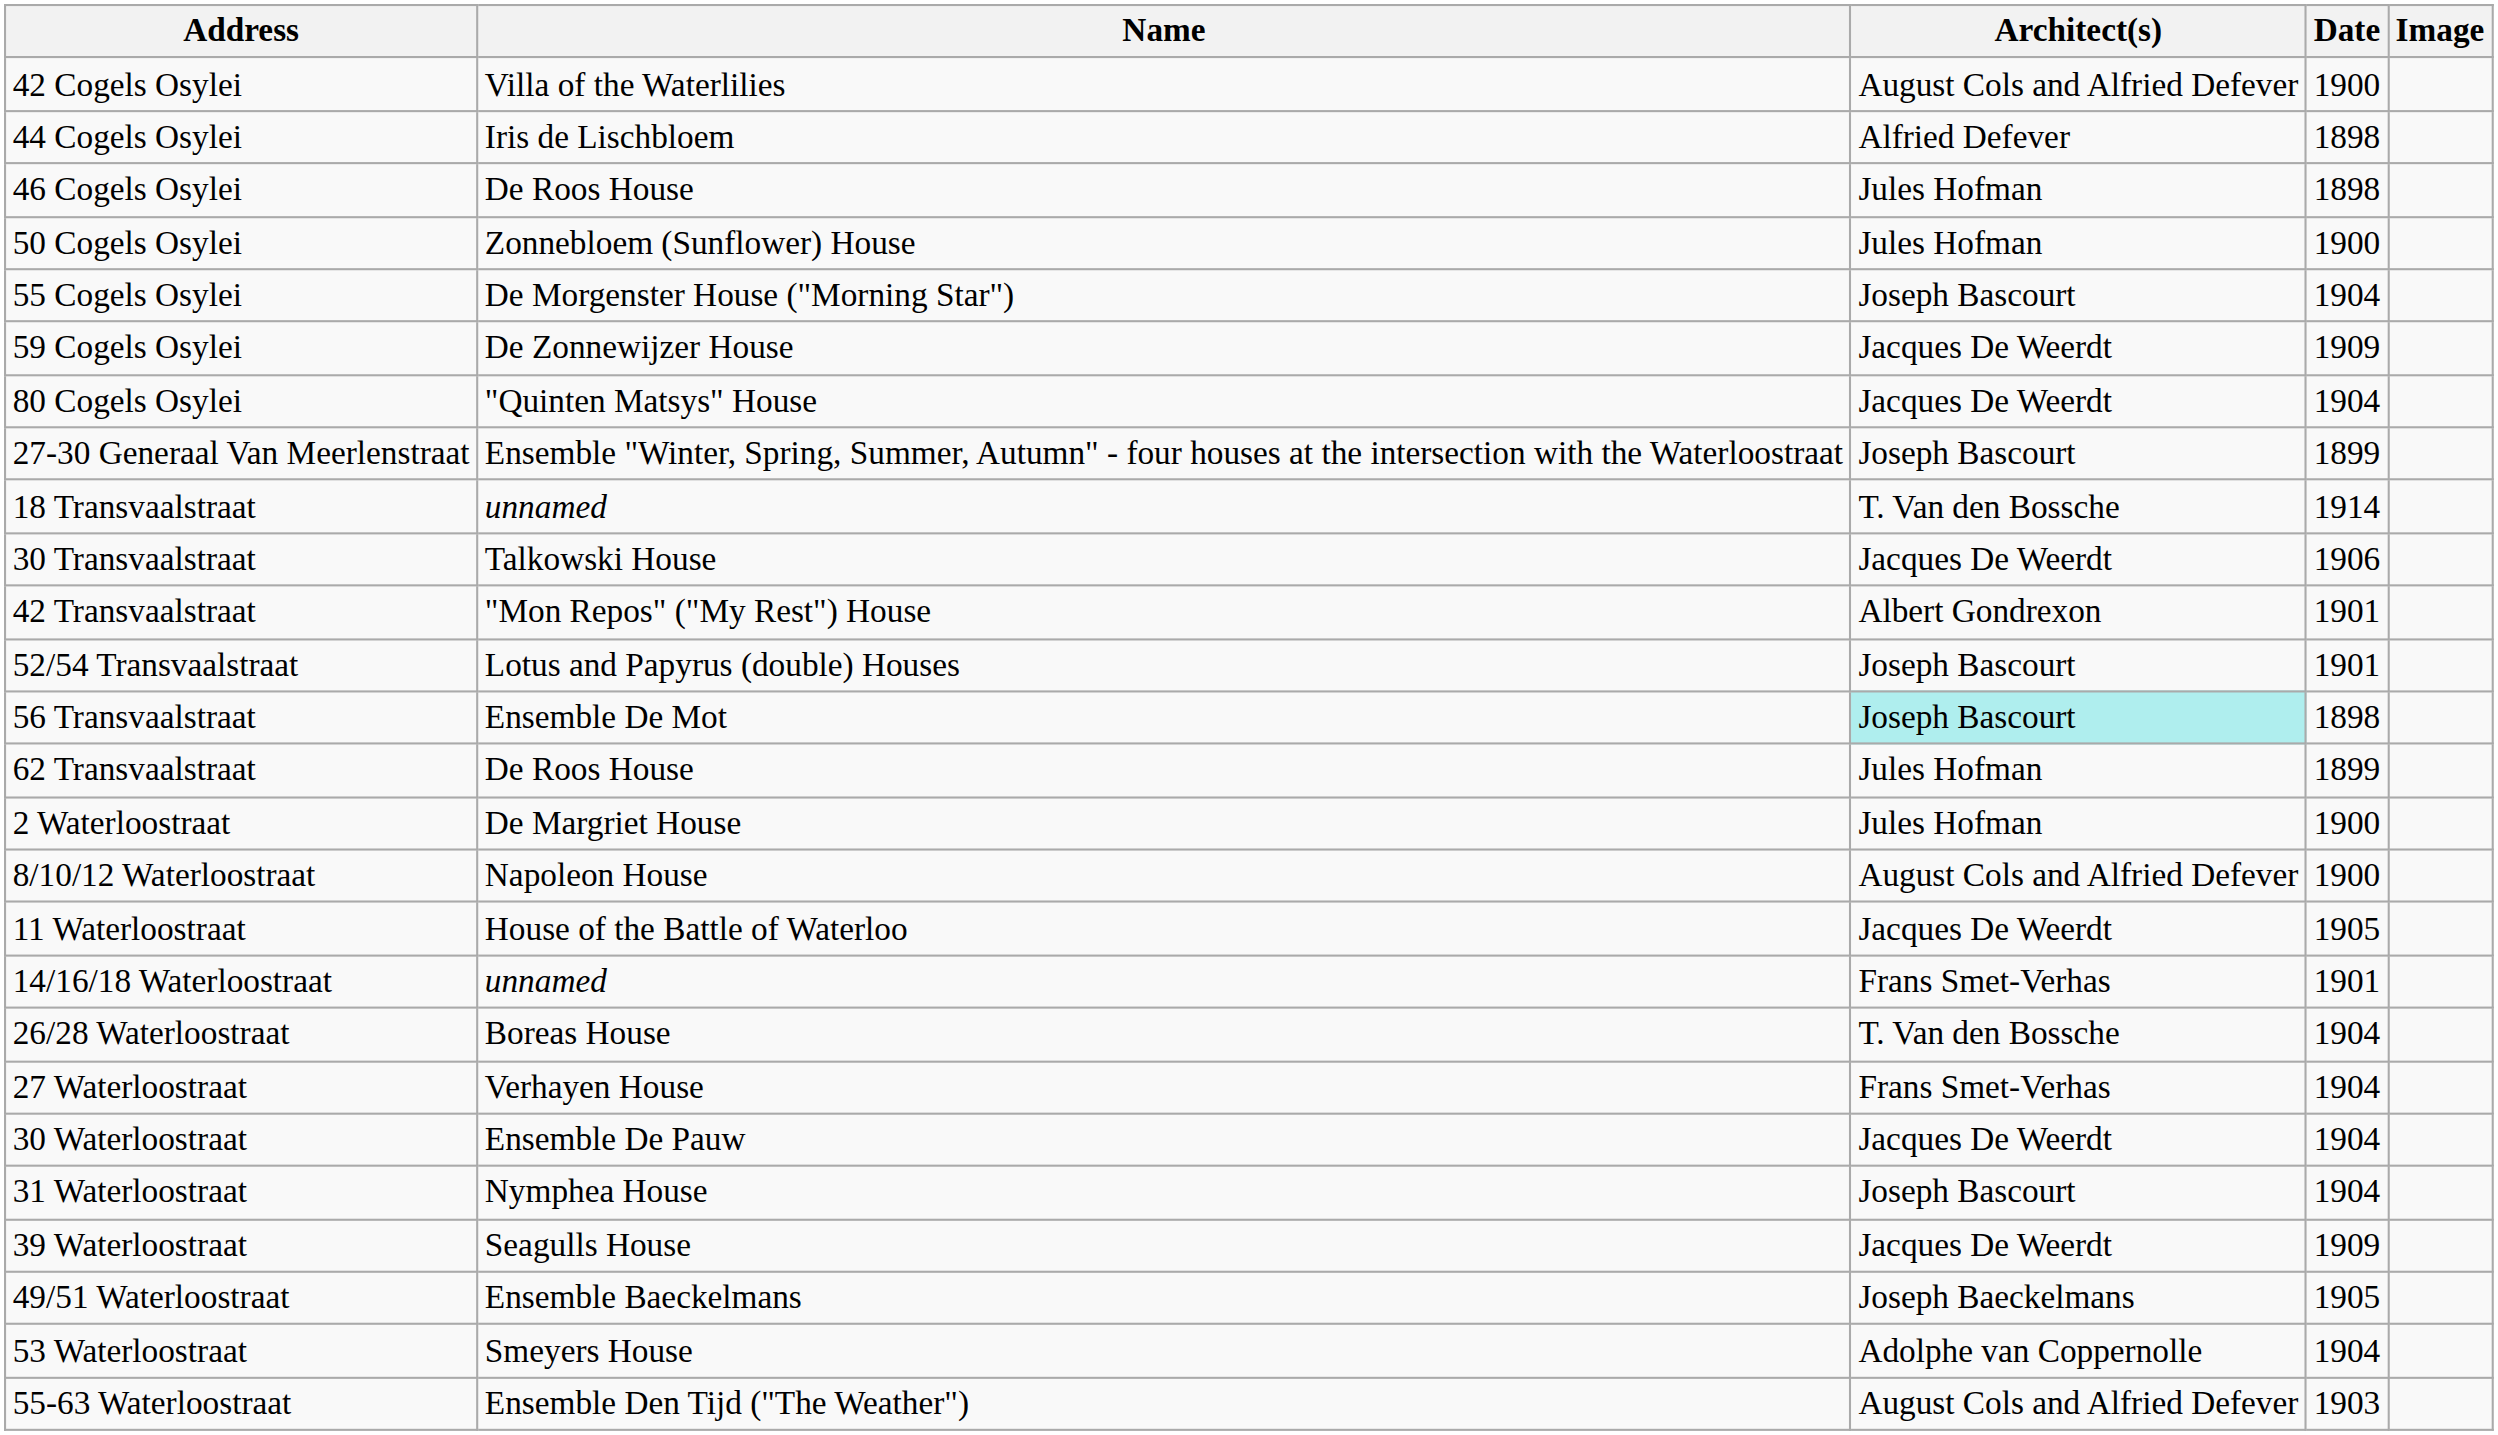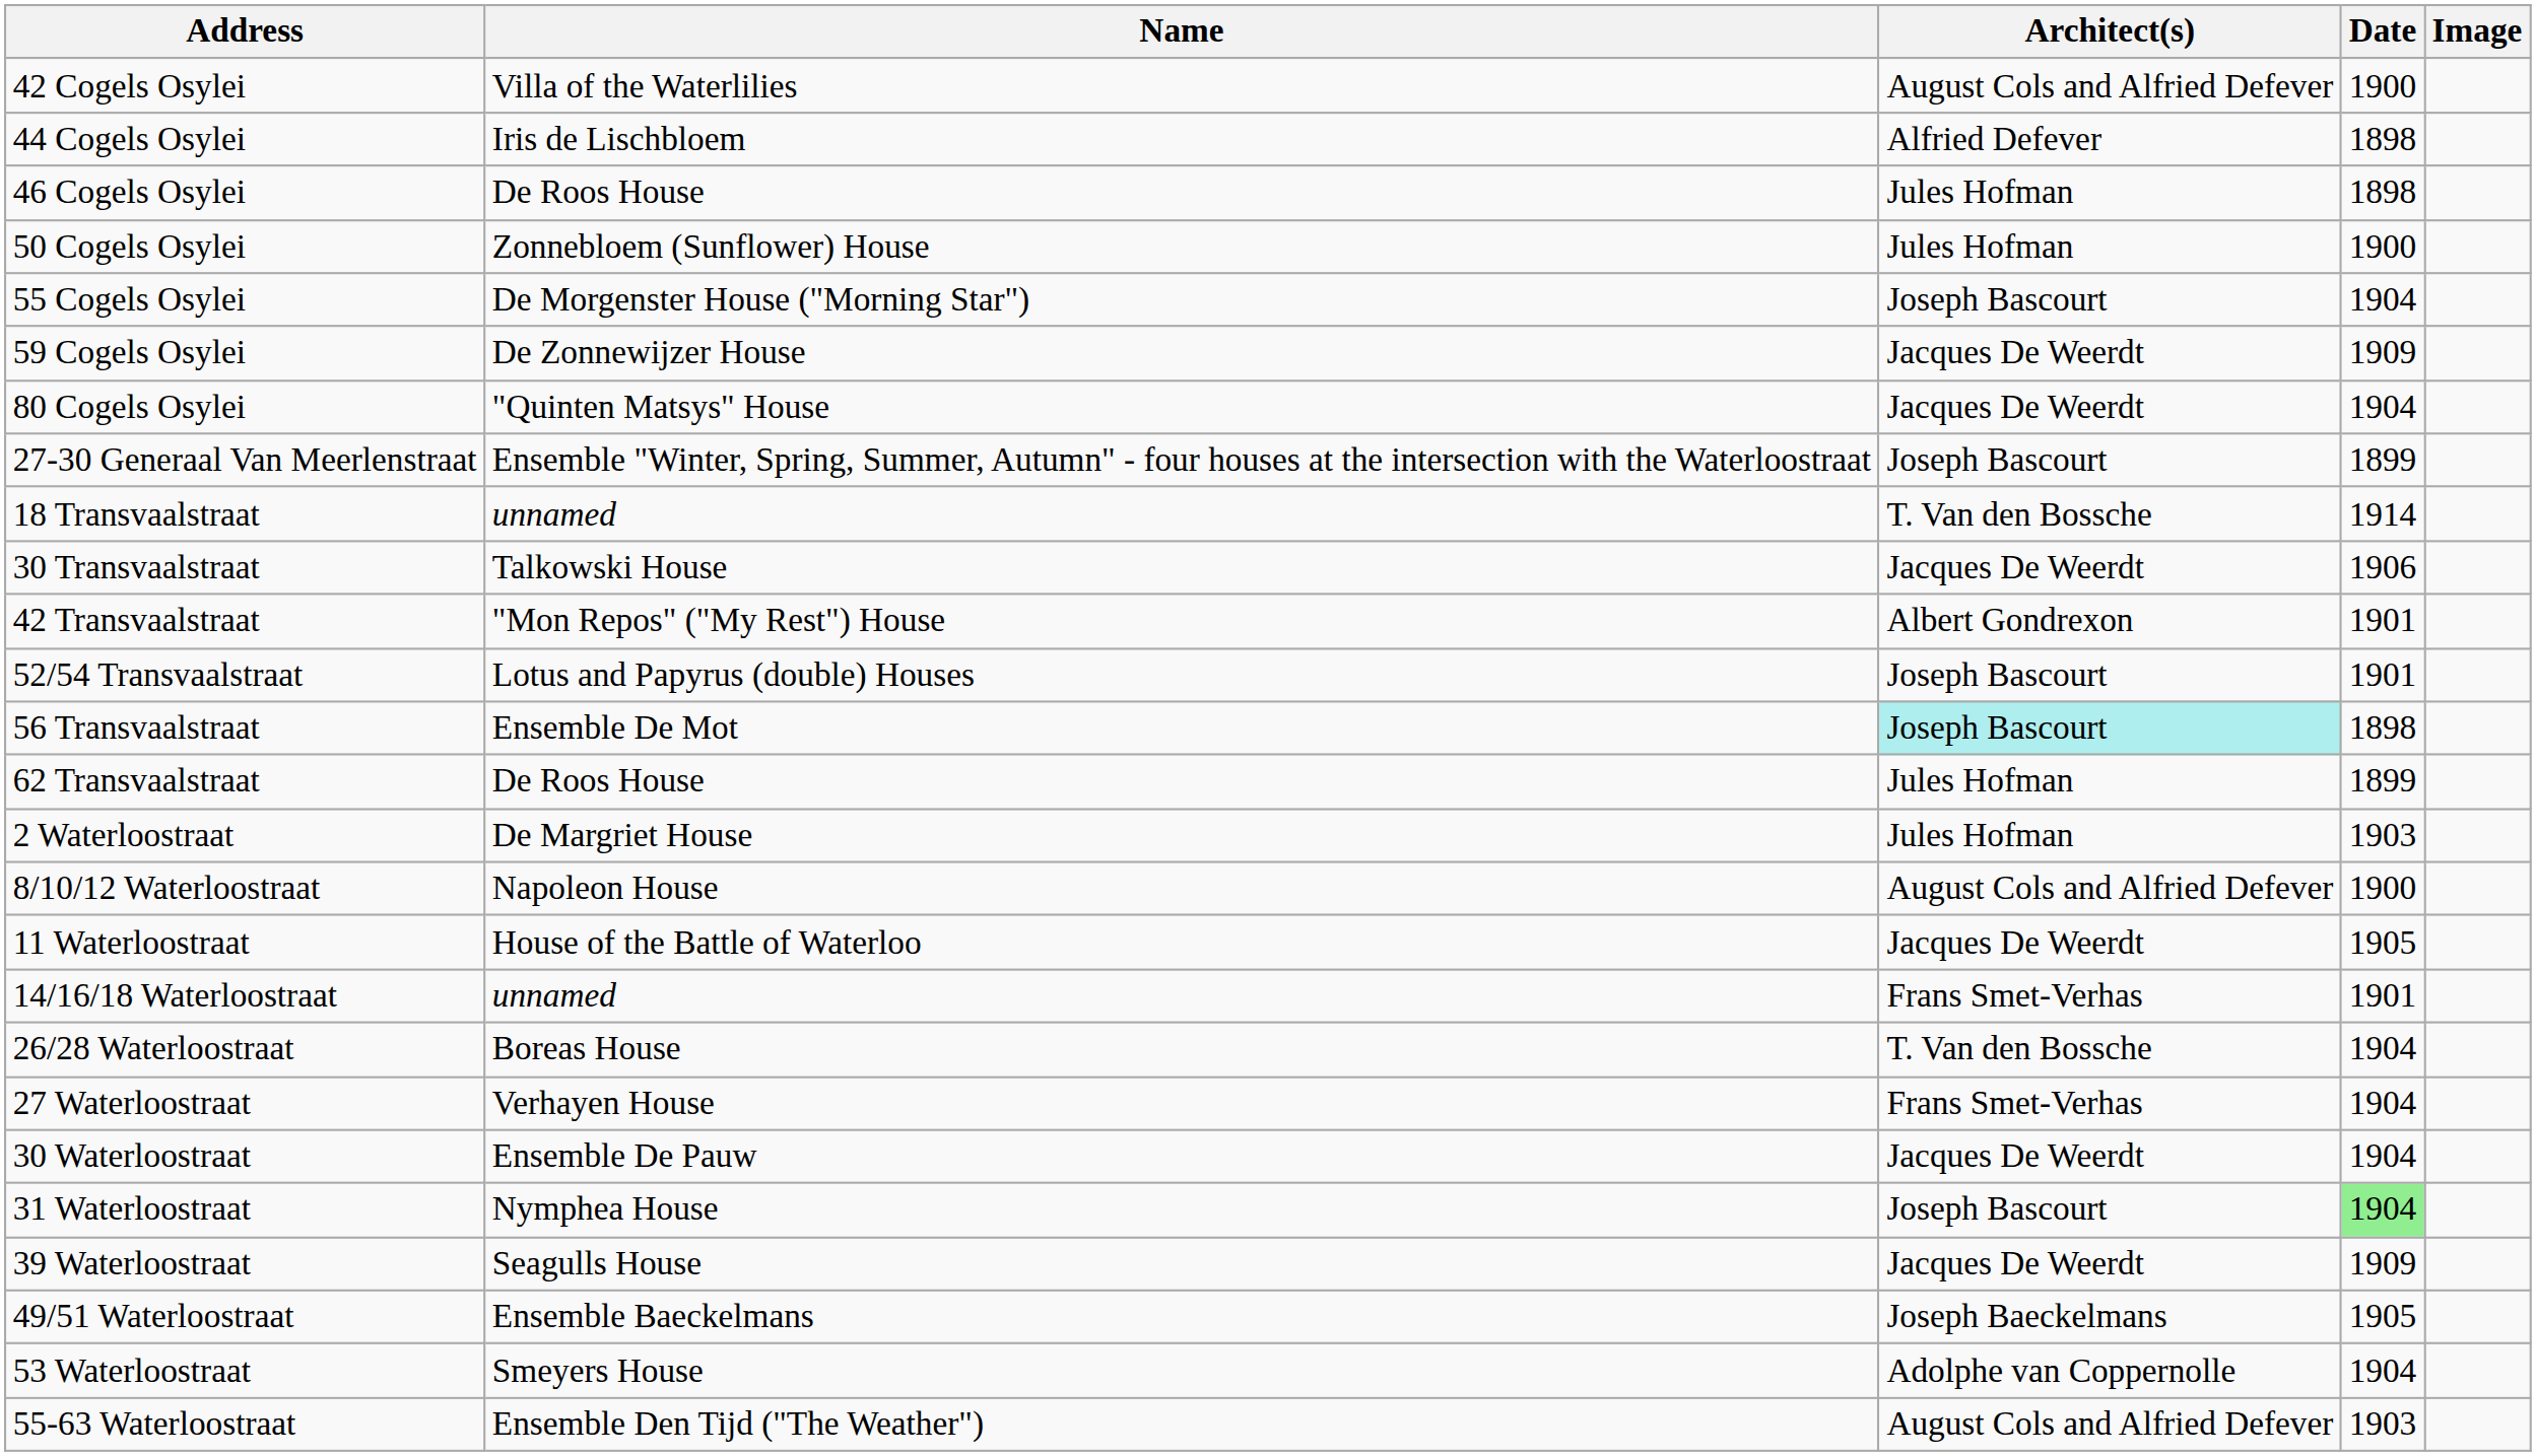 <table class="wikitable" border="1">
 <tr>
 <th>Address</th>
 <th>Name</th>
 <th>Architect(s)</th>
 <th>Date</th>
 <th>Image</th>
 </tr>
 <tr>
 <td align="left">42 Cogels Osylei</td>
 <td align="left">Villa of the Waterlilies</td>
 <td align="left">August Cols and Alfried Defever</td>
 <td align="left">1900</td>
 <td></td>
 </tr>
 <tr>
 <td align="left">44 Cogels Osylei</td>
 <td align="left">Iris de Lischbloem</td>
 <td align="left">Alfried Defever</td>
 <td align="left">1898</td>
 <td></td>
 </tr>
 <tr>
 <td align="left">46 Cogels Osylei</td>
 <td align="left">De Roos House</td>
 <td align="left">Jules Hofman</td>
 <td align="left">1898</td>
 <td></td>
 </tr>
 <tr>
 <td align="left">50 Cogels Osylei</td>
 <td align="left">Zonnebloem (Sunflower) House</td>
 <td align="left">Jules Hofman</td>
 <td align="left">1900</td>
 <td></td>
 </tr>
 <tr>
 <td align="left">55 Cogels Osylei</td>
 <td align="left">De Morgenster House ("Morning Star")</td>
 <td align="left">Joseph Bascourt</td>
 <td align="left">1904</td>
 <td></td>
 </tr>
 <tr>
 <td align="left">59 Cogels Osylei</td>
 <td align="left">De Zonnewijzer House</td>
 <td align="left">Jacques De Weerdt</td>
 <td align="left">1909</td>
 <td></td>
 </tr>
 <tr>
 <td align="left">80 Cogels Osylei</td>
 <td align="left">"Quinten Matsys" House</td>
 <td align="left">Jacques De Weerdt</td>
 <td align="left">1904</td>
 <td></td>
 </tr>
 <tr>
 <td align="left">27-30 Generaal Van Meerlenstraat</td>
 <td align="left">Ensemble "Winter, Spring, Summer, Autumn" - four houses at the intersection with the Waterloostraat</td>
 <td align="left">Joseph Bascourt</td>
 <td align="left">1899</td>
 <td></td>
 </tr>
 <tr>
 <td align="left">18 Transvaalstraat</td>
 <td align="left"><em>unnamed</em></td>
 <td align="left">T. Van den Bossche</td>
 <td align="left">1914</td>
 <td></td>
 </tr>
 <tr>
 <td align="left">30 Transvaalstraat</td>
 <td align="left">Talkowski House</td>
 <td align="left">Jacques De Weerdt</td>
 <td align="left">1906</td>
 <td></td>
 </tr>
 <tr>
 <td align="left">42 Transvaalstraat</td>
 <td align="left">"Mon Repos" ("My Rest") House</td>
 <td align="left">Albert Gondrexon</td>
 <td align="left">1901</td>
 <td></td>
 </tr>
 <tr>
 <td align="left">52/54 Transvaalstraat</td>
 <td align="left">Lotus and Papyrus (double) Houses</td>
 <td align="left">Joseph Bascourt</td>
 <td align="left">1901</td>
 <td></td>
 </tr>
 <tr>
 <td align="left">56 Transvaalstraat</td>
 <td align="left">Ensemble De Mot</td>
 <td align="left" style="background: paleturquoise;">Joseph Bascourt</td>
 <td align="left">1898</td>
 <td></td>
 </tr>
 <tr>
 <td align="left">62 Transvaalstraat</td>
 <td align="left">De Roos House</td>
 <td align="left">Jules Hofman</td>
 <td align="left">1899</td>
 <td></td>
 </tr>
 <tr>
 <td align="left">2 Waterloostraat</td>
 <td align="left">De Margriet House</td>
 <td align="left">Jules Hofman</td>
-<td align="left">1900</td>
+<td align="left">1903</td>
 <td></td>
 </tr>
 <tr>
 <td align="left">8/10/12 Waterloostraat</td>
 <td align="left">Napoleon House</td>
 <td align="left">August Cols and Alfried Defever</td>
 <td align="left">1900</td>
 <td></td>
 </tr>
 <tr>
 <td align="left">11 Waterloostraat</td>
 <td align="left">House of the Battle of Waterloo</td>
 <td align="left">Jacques De Weerdt</td>
 <td align="left">1905</td>
 <td></td>
 </tr>
 <tr>
 <td align="left">14/16/18 Waterloostraat</td>
 <td align="left"><em>unnamed</em></td>
 <td align="left">Frans Smet-Verhas</td>
 <td align="left">1901</td>
 <td></td>
 </tr>
 <tr>
 <td align="left">26/28 Waterloostraat</td>
 <td align="left">Boreas House</td>
 <td align="left">T. Van den Bossche</td>
 <td align="left">1904</td>
 <td></td>
 </tr>
 <tr>
 <td align="left">27 Waterloostraat</td>
 <td align="left">Verhayen House</td>
 <td align="left">Frans Smet-Verhas</td>
 <td align="left">1904</td>
 <td></td>
 </tr>
 <tr>
 <td align="left">30 Waterloostraat</td>
 <td align="left">Ensemble De Pauw</td>
 <td align="left">Jacques De Weerdt</td>
 <td align="left">1904</td>
 <td></td>
 </tr>
 <tr>
 <td align="left">31 Waterloostraat</td>
 <td align="left">Nymphea House</td>
 <td align="left">Joseph Bascourt</td>
-<td align="left">1904</td>
+<td align="left" style="background: lightgreen;">1904</td>
 <td></td>
 </tr>
 <tr>
 <td align="left">39 Waterloostraat</td>
 <td align="left">Seagulls House</td>
 <td align="left">Jacques De Weerdt</td>
 <td align="left">1909</td>
 <td></td>
 </tr>
 <tr>
 <td align="left">49/51 Waterloostraat</td>
 <td align="left">Ensemble Baeckelmans</td>
 <td align="left">Joseph Baeckelmans</td>
 <td align="left">1905</td>
 <td></td>
 </tr>
 <tr>
 <td align="left">53 Waterloostraat</td>
 <td align="left">Smeyers House</td>
 <td align="left">Adolphe van Coppernolle</td>
 <td align="left">1904</td>
 <td></td>
 </tr>
 <tr>
 <td align="left">55-63 Waterloostraat</td>
 <td align="left">Ensemble Den Tijd ("The Weather")</td>
 <td align="left">August Cols and Alfried Defever</td>
 <td align="left">1903</td>
 <td></td>
 </tr>
 </table>
